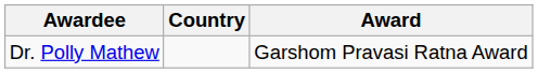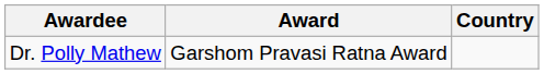 <table class="wikitable">
 <tr>
 <th>Awardee</th>
+<th>Award</th>
 <th>Country</th>
-<th>Award</th>
 </tr>
 <tr>
 <td>Dr. <a href='#'>Polly Mathew</a></td>
+<td>Garshom Pravasi Ratna Award</td>
 <td></td>
-<td>Garshom Pravasi Ratna Award</td>
 </tr>
 </table>
